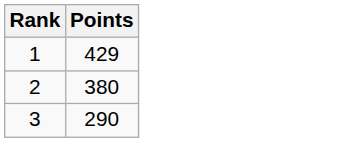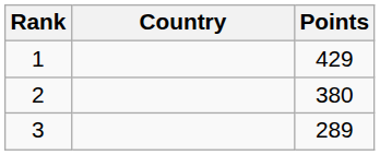 <table class="wikitable" border="1">
 <tr>
 <th width=30>Rank</th>
+<th width=150>Country</th>
 <th width=25>Points</th>
 </tr>
 <tr align="center">
 <td>1</td>
+<td align="left"></td>
 <td>429</td>
 </tr>
 <tr align="center">
 <td>2</td>
+<td align="left"></td>
 <td>380</td>
 </tr>
 <tr align="center">
 <td>3</td>
-<td>290</td>
+<td align="left"></td>
+<td>289</td>
 </tr>
 </table>
